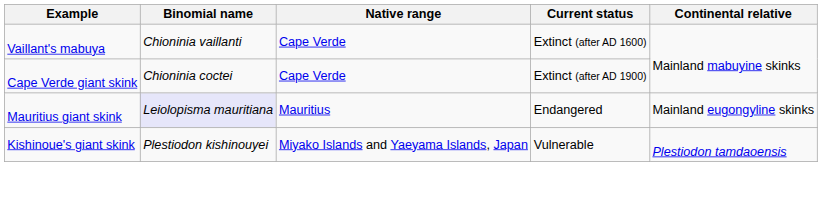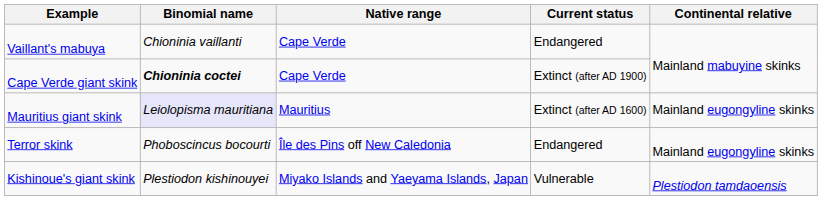 <table class=wikitable>
 <tr>
 <th>Example</th>
 <th>Binomial name</th>
 <th>Native range</th>
 <th>Current status</th>
 <th>Continental relative</th>
 </tr>
 <tr>
 <td><br><a href='#'>Vaillant's mabuya</a></td>
 <td><em>Chioninia vaillanti</em></td>
 <td><a href='#'>Cape Verde</a></td>
-<td>Extinct <small>(after AD 1600)</small></td>
+<td>Endangered</td>
 <td rowspan="2"><br>Mainland <a href='#'>mabuyine</a> skinks</td>
 </tr>
 <tr>
 <td><br><a href='#'>Cape Verde giant skink</a></td>
-<td><em>Chioninia coctei</em></td>
+<td><strong><em>Chioninia coctei</em></strong></td>
 <td><a href='#'>Cape Verde</a></td>
 <td>Extinct <small>(after AD 1900)</small></td>
 </tr>
 <tr>
 <td><br><a href='#'>Mauritius giant skink</a></td>
 <td style="background: lavender;"><em>Leiolopisma mauritiana</em></td>
 <td><a href='#'>Mauritius</a></td>
+<td>Extinct <small>(after AD 1600)</small></td>
+<td>Mainland <a href='#'>eugongyline</a> skinks</td>
+</tr>
+<tr>
+<td><a href='#'>Terror skink</a></td>
+<td><em>Phoboscincus bocourti</em></td>
+<td><a href='#'>Île des Pins</a> off <a href='#'>New Caledonia</a></td>
 <td>Endangered</td>
-<td>Mainland <a href='#'>eugongyline</a> skinks</td>
+<td><br>Mainland <a href='#'>eugongyline</a> skinks</td>
 </tr>
 <tr>
 <td><a href='#'>Kishinoue's giant skink</a></td>
 <td><em>Plestiodon kishinouyei</em></td>
 <td><a href='#'>Miyako Islands</a> and <a href='#'>Yaeyama Islands</a>, <a href='#'>Japan</a></td>
 <td>Vulnerable</td>
 <td><br> <em><a href='#'>Plestiodon tamdaoensis</a> </em></td>
 </tr>
 </table>
